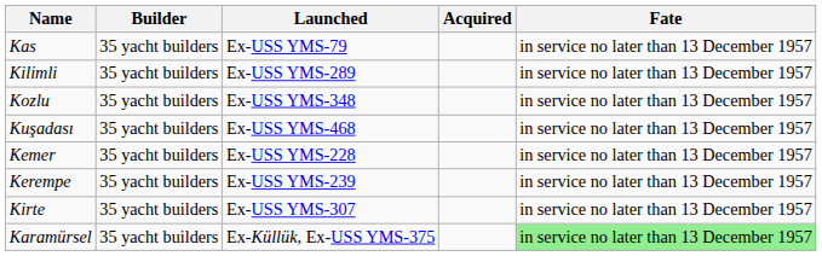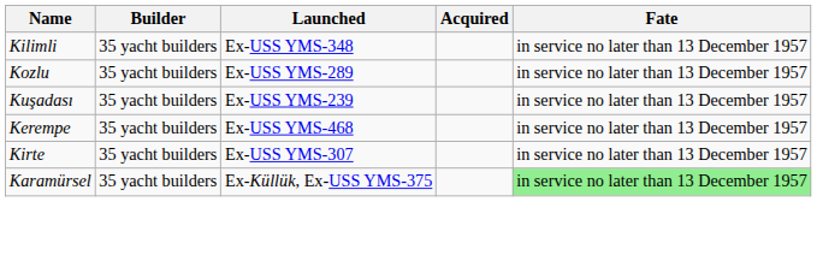 <table class="wikitable">
 <tr>
 <th>Name</th>
 <th>Builder</th>
 <th>Launched</th>
 <th>Acquired</th>
 <th>Fate</th>
 </tr>
 <tr>
-<td><em>Kas</em></td>
+<td><em>Kilimli</em></td>
 <td>35 yacht builders</td>
-<td>Ex-<a href='#'>USS YMS-79</a></td>
+<td>Ex-<a href='#'>USS YMS-348</a></td>
 <td></td>
 <td>in service no later than 13 December 1957</td>
 </tr>
 <tr>
-<td><em>Kilimli</em></td>
+<td><em>Kozlu</em></td>
 <td>35 yacht builders</td>
 <td>Ex-<a href='#'>USS YMS-289</a></td>
 <td></td>
 <td>in service no later than 13 December 1957</td>
 </tr>
 <tr>
-<td><em>Kozlu</em></td>
-<td>35 yacht builders</td>
-<td>Ex-<a href='#'>USS YMS-348</a></td>
-<td></td>
-<td>in service no later than 13 December 1957</td>
-</tr>
-<tr>
 <td><em>Kuşadası</em></td>
 <td>35 yacht builders</td>
-<td>Ex-<a href='#'>USS YMS-468</a></td>
-<td></td>
-<td>in service no later than 13 December 1957</td>
-</tr>
-<tr>
-<td><em>Kemer</em></td>
-<td>35 yacht builders</td>
-<td>Ex-<a href='#'>USS YMS-228</a></td>
+<td>Ex-<a href='#'>USS YMS-239</a></td>
 <td></td>
 <td>in service no later than 13 December 1957</td>
 </tr>
 <tr>
 <td><em>Kerempe</em></td>
 <td>35 yacht builders</td>
-<td>Ex-<a href='#'>USS YMS-239</a></td>
+<td>Ex-<a href='#'>USS YMS-468</a></td>
 <td></td>
 <td>in service no later than 13 December 1957</td>
 </tr>
 <tr>
 <td><em>Kirte</em></td>
 <td>35 yacht builders</td>
 <td>Ex-<a href='#'>USS YMS-307</a></td>
 <td></td>
 <td>in service no later than 13 December 1957</td>
 </tr>
 <tr>
 <td><em>Karamürsel</em></td>
 <td>35 yacht builders</td>
 <td>Ex-<em>Küllük</em>, Ex-<a href='#'>USS YMS-375</a></td>
 <td></td>
 <td style="background: lightgreen;">in service no later than 13 December 1957</td>
 </tr>
 </table>
